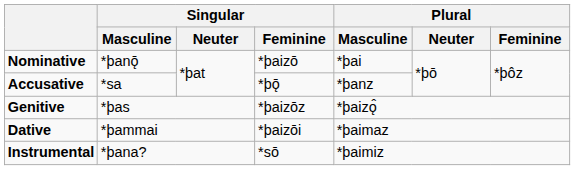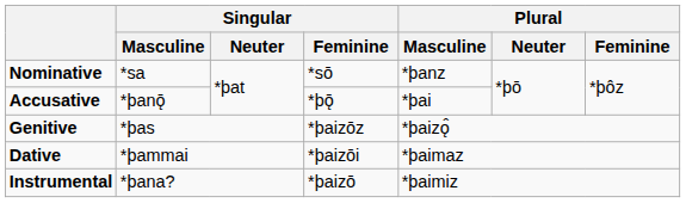 <table class="wikitable">
 <tr>
 <th rowspan="2"></th>
 <th colspan="3" style="text-align:center;"><strong>Singular</strong></th>
 <th colspan="3"><strong>Plural</strong></th>
 </tr>
 <tr>
 <th width="80px"><strong>Masculine</strong></th>
 <th width="80px"><strong>Neuter</strong></th>
 <th width="80px"><strong>Feminine</strong></th>
 <th width="80px"><strong>Masculine</strong></th>
 <th width="80px"><strong>Neuter</strong></th>
 <th width="80px"><strong>Feminine</strong></th>
 </tr>
 <tr>
 <td><strong>Nominative</strong></td>
-<td>*þanǭ</td>
+<td>*sa</td>
 <td rowspan="2">*þat</td>
-<td>*þaizō</td>
-<td>*þai</td>
+<td>*sō</td>
+<td>*þanz</td>
 <td rowspan="2">*þō</td>
 <td rowspan="2">*þôz</td>
 </tr>
 <tr>
 <td><strong>Accusative</strong></td>
-<td>*sa</td>
+<td>*þanǭ</td>
 <td>*þǭ</td>
-<td>*þanz</td>
+<td>*þai</td>
 </tr>
 <tr>
 <td><strong>Genitive</strong></td>
 <td colspan="2">*þas</td>
 <td>*þaizōz</td>
 <td colspan="3">*þaizǫ̂</td>
 </tr>
 <tr>
 <td><strong>Dative</strong></td>
 <td colspan="2">*þammai</td>
 <td>*þaizōi</td>
 <td colspan="3">*þaimaz</td>
 </tr>
 <tr>
 <td><strong>Instrumental</strong></td>
 <td colspan="2">*þana?</td>
-<td>*sō</td>
+<td>*þaizō</td>
 <td colspan="3">*þaimiz</td>
 </tr>
 </table>
